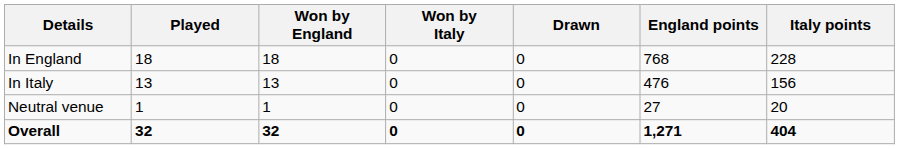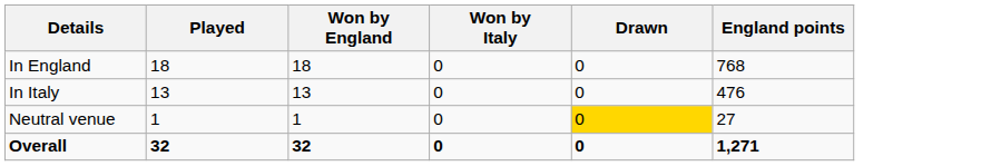 <table class="wikitable sortable">
 <tr>
 <th width="125">Details</th>
 <th width="125">Played</th>
 <th width="125">Won by<br>England</th>
 <th width="125">Won by<br>Italy</th>
 <th width="125">Drawn</th>
 <th width="125">England points</th>
-<th width="125">Italy points</th>
 </tr>
 <tr>
 <td>In England</td>
 <td>18</td>
 <td>18</td>
 <td>0</td>
 <td>0</td>
 <td>768</td>
-<td>228</td>
 </tr>
 <tr>
 <td>In Italy</td>
 <td>13</td>
 <td>13</td>
 <td>0</td>
 <td>0</td>
 <td>476</td>
-<td>156</td>
 </tr>
 <tr>
 <td>Neutral venue</td>
 <td>1</td>
 <td>1</td>
 <td>0</td>
-<td>0</td>
+<td style="background: gold;">0</td>
 <td>27</td>
-<td>20</td>
 </tr>
 <tr class="sortbottom">
 <td><strong>Overall</strong></td>
 <td><strong>32</strong></td>
 <td><strong>32</strong></td>
 <td><strong>0</strong></td>
 <td><strong>0</strong></td>
 <td><strong>1,271</strong></td>
-<td><strong>404</strong></td>
 </tr>
 </table>
